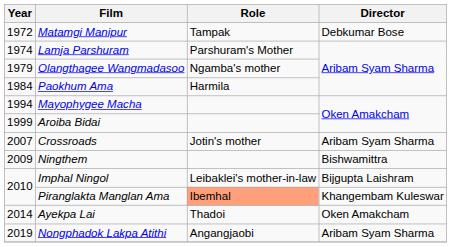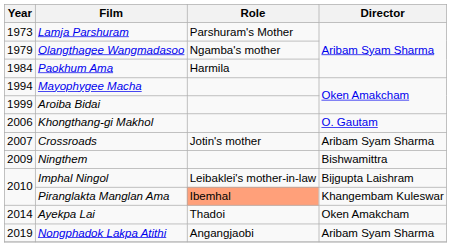 <table class="wikitable sortable">
 <tr>
 <th>Year</th>
 <th>Film</th>
 <th>Role</th>
 <th>Director</th>
 </tr>
 <tr>
-<td>1972</td>
-<td><em><a href='#'>Matamgi Manipur</a></em></td>
-<td>Tampak</td>
-<td>Debkumar Bose</td>
-</tr>
-<tr>
-<td>1974</td>
+<td>1973</td>
 <td><em><a href='#'>Lamja Parshuram</a></em></td>
 <td>Parshuram's Mother</td>
 <td rowspan=3><a href='#'>Aribam Syam Sharma</a></td>
 </tr>
 <tr>
 <td>1979</td>
 <td><em><a href='#'>Olangthagee Wangmadasoo</a></em></td>
 <td>Ngamba's mother</td>
 </tr>
 <tr>
 <td>1984</td>
 <td><em><a href='#'>Paokhum Ama</a></em></td>
 <td>Harmila</td>
 </tr>
 <tr>
 <td>1994</td>
 <td><em><a href='#'>Mayophygee Macha</a></em></td>
 <td></td>
 <td rowspan=2><a href='#'>Oken Amakcham</a></td>
 </tr>
 <tr>
 <td>1999</td>
 <td><em>Aroiba Bidai</em></td>
 <td></td>
+</tr>
+<tr>
+<td>2006</td>
+<td><em>Khongthang-gi Makhol</em></td>
+<td></td>
+<td><a href='#'>O. Gautam</a></td>
 </tr>
 <tr>
 <td>2007</td>
 <td><em>Crossroads</em></td>
 <td>Jotin's mother</td>
 <td>Aribam Syam Sharma</td>
 </tr>
 <tr>
 <td>2009</td>
 <td><em>Ningthem</em></td>
 <td></td>
 <td>Bishwamittra</td>
 </tr>
 <tr>
 <td rowspan="2">2010</td>
 <td><em>Imphal Ningol</em></td>
 <td>Leibaklei's mother-in-law</td>
 <td>Bijgupta Laishram</td>
 </tr>
 <tr>
 <td><em>Piranglakta Manglan Ama</em></td>
 <td style="background: lightsalmon;">Ibemhal</td>
 <td>Khangembam Kuleswar</td>
 </tr>
 <tr>
 <td>2014</td>
 <td><em>Ayekpa Lai</em></td>
 <td>Thadoi</td>
 <td>Oken Amakcham</td>
 </tr>
 <tr>
 <td>2019</td>
 <td><em><a href='#'>Nongphadok Lakpa Atithi</a></em></td>
 <td>Angangjaobi</td>
 <td>Aribam Syam Sharma</td>
 </tr>
 <tr>
 </tr>
 </table>
